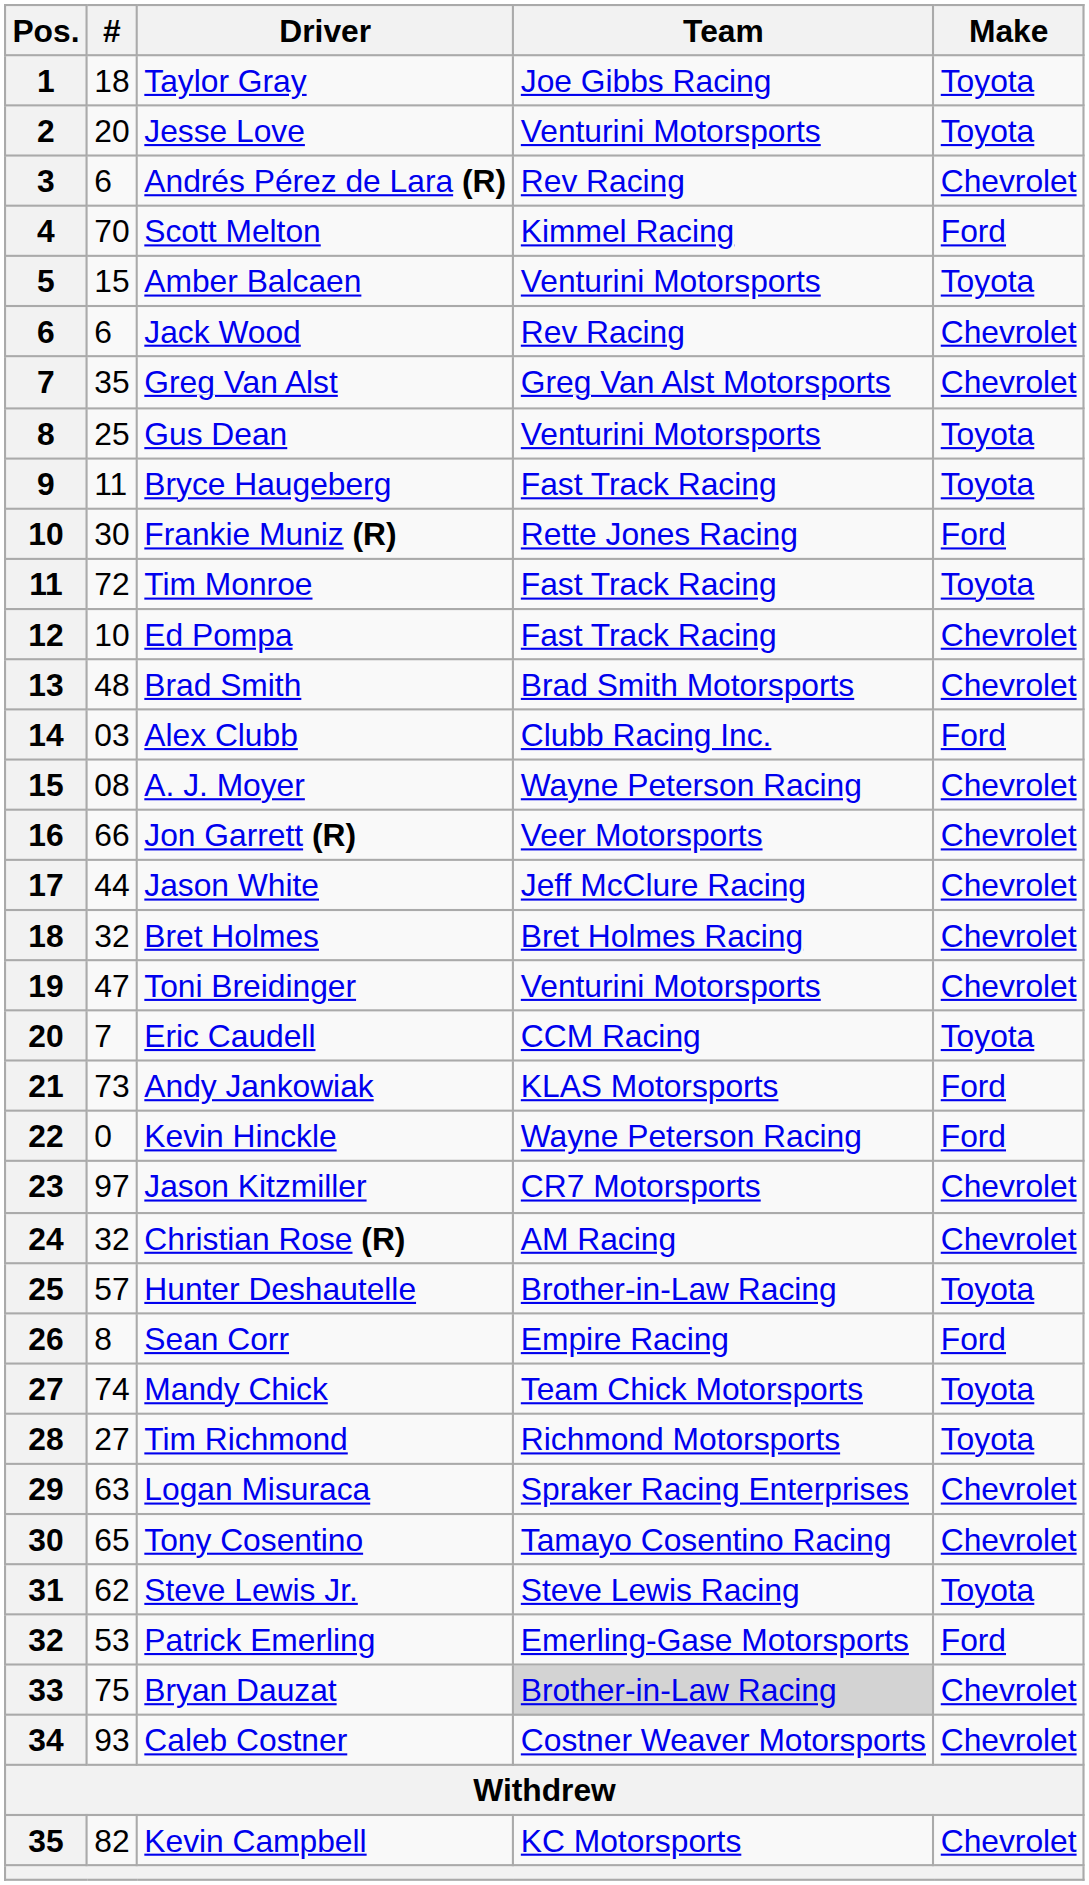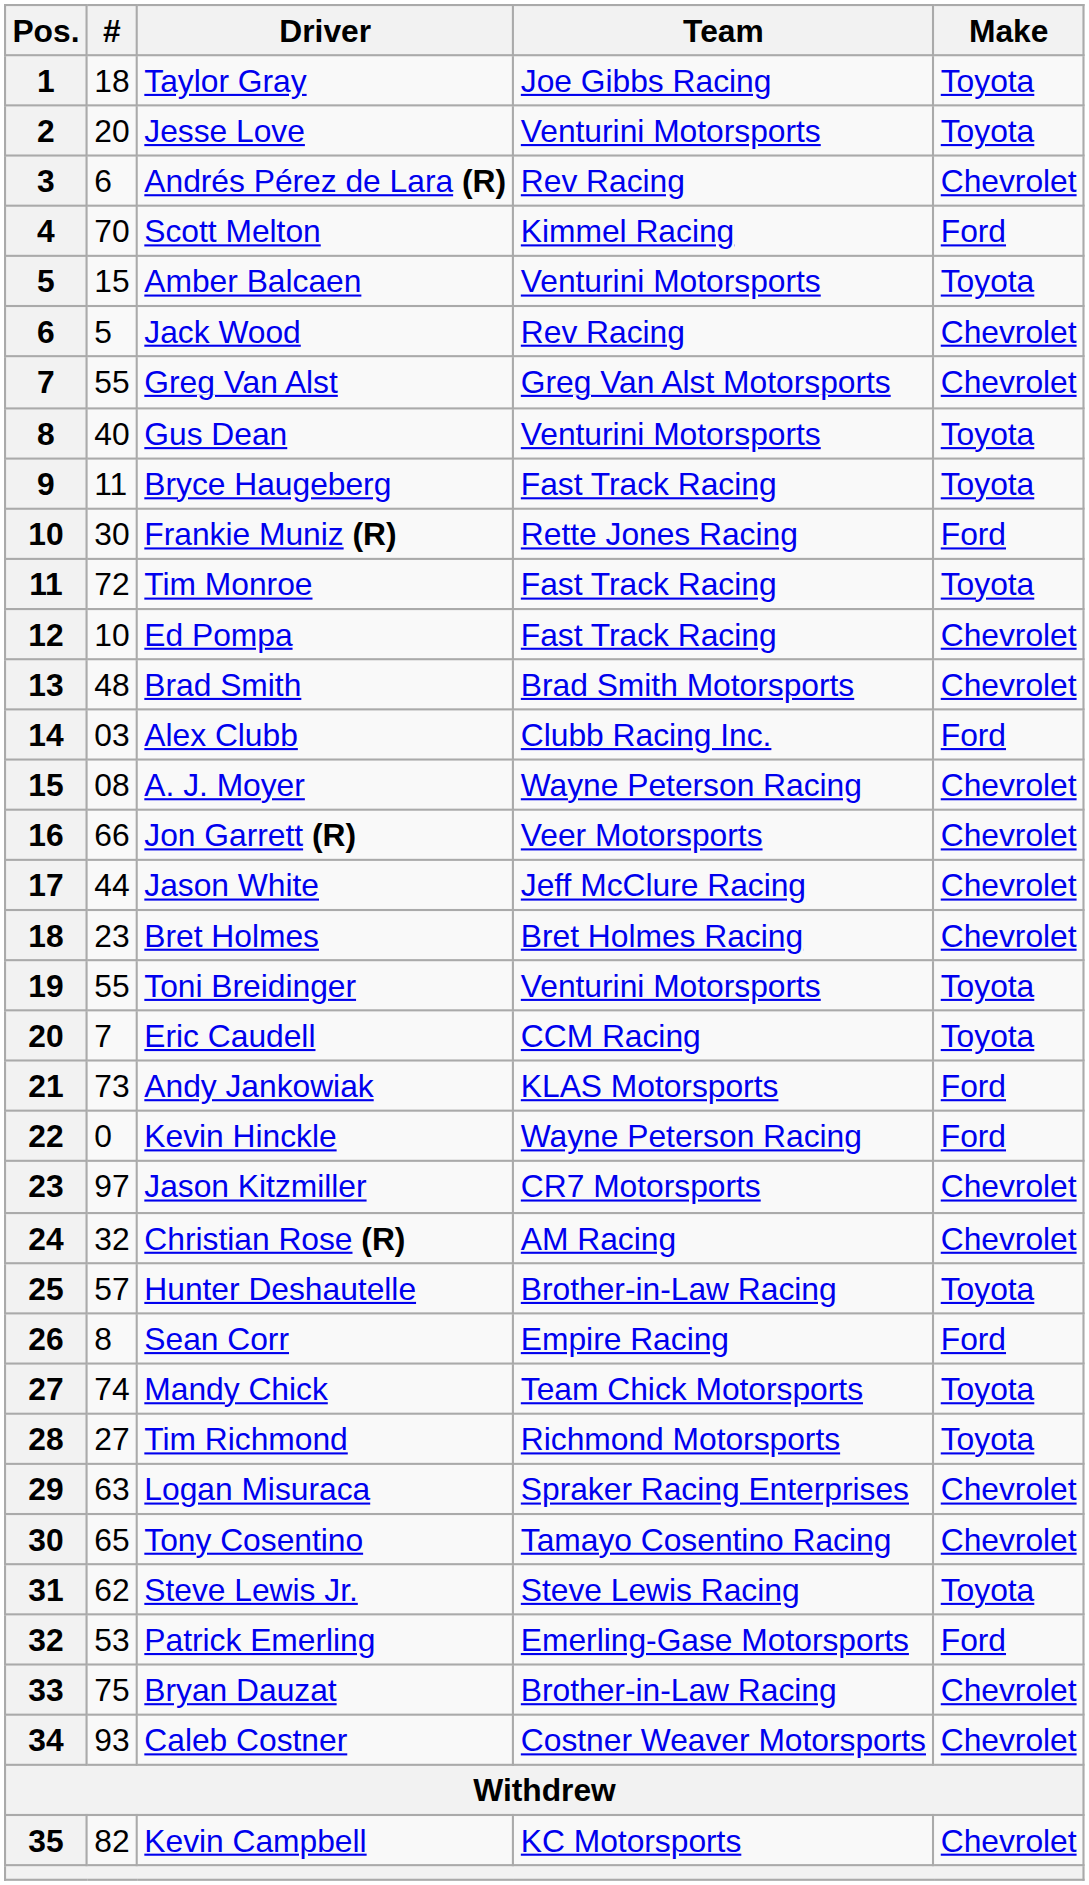 <table class="wikitable" style="font-size:95%">
 <tr>
 <th>Pos.</th>
 <th>#</th>
 <th>Driver</th>
 <th>Team</th>
 <th>Make</th>
 </tr>
 <tr>
 <th>1</th>
 <td>18</td>
 <td><a href='#'>Taylor Gray</a></td>
 <td><a href='#'>Joe Gibbs Racing</a></td>
 <td><a href='#'>Toyota</a></td>
 </tr>
 <tr>
 <th>2</th>
 <td>20</td>
 <td><a href='#'>Jesse Love</a></td>
 <td><a href='#'>Venturini Motorsports</a></td>
 <td><a href='#'>Toyota</a></td>
 </tr>
 <tr>
 <th>3</th>
 <td>6</td>
 <td><a href='#'>Andrés Pérez de Lara</a> <strong>(R)</strong></td>
 <td><a href='#'>Rev Racing</a></td>
 <td><a href='#'>Chevrolet</a></td>
 </tr>
 <tr>
 <th>4</th>
 <td>70</td>
 <td><a href='#'>Scott Melton</a></td>
 <td><a href='#'>Kimmel Racing</a></td>
 <td><a href='#'>Ford</a></td>
 </tr>
 <tr>
 <th>5</th>
 <td>15</td>
 <td><a href='#'>Amber Balcaen</a></td>
 <td><a href='#'>Venturini Motorsports</a></td>
 <td><a href='#'>Toyota</a></td>
 </tr>
 <tr>
 <th>6</th>
-<td>6</td>
+<td>5</td>
 <td><a href='#'>Jack Wood</a></td>
 <td><a href='#'>Rev Racing</a></td>
 <td><a href='#'>Chevrolet</a></td>
 </tr>
 <tr>
 <th>7</th>
-<td>35</td>
+<td>55</td>
 <td><a href='#'>Greg Van Alst</a></td>
 <td><a href='#'>Greg Van Alst Motorsports</a></td>
 <td><a href='#'>Chevrolet</a></td>
 </tr>
 <tr>
 <th>8</th>
-<td>25</td>
+<td>40</td>
 <td><a href='#'>Gus Dean</a></td>
 <td><a href='#'>Venturini Motorsports</a></td>
 <td><a href='#'>Toyota</a></td>
 </tr>
 <tr>
 <th>9</th>
 <td>11</td>
 <td><a href='#'>Bryce Haugeberg</a></td>
 <td><a href='#'>Fast Track Racing</a></td>
 <td><a href='#'>Toyota</a></td>
 </tr>
 <tr>
 <th>10</th>
 <td>30</td>
 <td><a href='#'>Frankie Muniz</a> <strong>(R)</strong></td>
 <td><a href='#'>Rette Jones Racing</a></td>
 <td><a href='#'>Ford</a></td>
 </tr>
 <tr>
 <th>11</th>
 <td>72</td>
 <td><a href='#'>Tim Monroe</a></td>
 <td><a href='#'>Fast Track Racing</a></td>
 <td><a href='#'>Toyota</a></td>
 </tr>
 <tr>
 <th>12</th>
 <td>10</td>
 <td><a href='#'>Ed Pompa</a></td>
 <td><a href='#'>Fast Track Racing</a></td>
 <td><a href='#'>Chevrolet</a></td>
 </tr>
 <tr>
 <th>13</th>
 <td>48</td>
 <td><a href='#'>Brad Smith</a></td>
 <td><a href='#'>Brad Smith Motorsports</a></td>
 <td><a href='#'>Chevrolet</a></td>
 </tr>
 <tr>
 <th>14</th>
 <td>03</td>
 <td><a href='#'>Alex Clubb</a></td>
 <td><a href='#'>Clubb Racing Inc.</a></td>
 <td><a href='#'>Ford</a></td>
 </tr>
 <tr>
 <th>15</th>
 <td>08</td>
 <td><a href='#'>A. J. Moyer</a></td>
 <td><a href='#'>Wayne Peterson Racing</a></td>
 <td><a href='#'>Chevrolet</a></td>
 </tr>
 <tr>
 <th>16</th>
 <td>66</td>
 <td><a href='#'>Jon Garrett</a> <strong>(R)</strong></td>
 <td><a href='#'>Veer Motorsports</a></td>
 <td><a href='#'>Chevrolet</a></td>
 </tr>
 <tr>
 <th>17</th>
 <td>44</td>
 <td><a href='#'>Jason White</a></td>
 <td><a href='#'>Jeff McClure Racing</a></td>
 <td><a href='#'>Chevrolet</a></td>
 </tr>
 <tr>
 <th>18</th>
-<td>32</td>
+<td>23</td>
 <td><a href='#'>Bret Holmes</a></td>
 <td><a href='#'>Bret Holmes Racing</a></td>
 <td><a href='#'>Chevrolet</a></td>
 </tr>
 <tr>
 <th>19</th>
-<td>47</td>
+<td>55</td>
 <td><a href='#'>Toni Breidinger</a></td>
 <td><a href='#'>Venturini Motorsports</a></td>
-<td><a href='#'>Chevrolet</a></td>
+<td><a href='#'>Toyota</a></td>
 </tr>
 <tr>
 <th>20</th>
 <td>7</td>
 <td><a href='#'>Eric Caudell</a></td>
 <td><a href='#'>CCM Racing</a></td>
 <td><a href='#'>Toyota</a></td>
 </tr>
 <tr>
 <th>21</th>
 <td>73</td>
 <td><a href='#'>Andy Jankowiak</a></td>
 <td><a href='#'>KLAS Motorsports</a></td>
 <td><a href='#'>Ford</a></td>
 </tr>
 <tr>
 <th>22</th>
 <td>0</td>
 <td><a href='#'>Kevin Hinckle</a></td>
 <td><a href='#'>Wayne Peterson Racing</a></td>
 <td><a href='#'>Ford</a></td>
 </tr>
 <tr>
 <th>23</th>
 <td>97</td>
 <td><a href='#'>Jason Kitzmiller</a></td>
 <td><a href='#'>CR7 Motorsports</a></td>
 <td><a href='#'>Chevrolet</a></td>
 </tr>
 <tr>
 <th>24</th>
 <td>32</td>
 <td><a href='#'>Christian Rose</a> <strong>(R)</strong></td>
 <td><a href='#'>AM Racing</a></td>
 <td><a href='#'>Chevrolet</a></td>
 </tr>
 <tr>
 <th>25</th>
 <td>57</td>
 <td><a href='#'>Hunter Deshautelle</a></td>
 <td><a href='#'>Brother-in-Law Racing</a></td>
 <td><a href='#'>Toyota</a></td>
 </tr>
 <tr>
 <th>26</th>
 <td>8</td>
 <td><a href='#'>Sean Corr</a></td>
 <td><a href='#'>Empire Racing</a></td>
 <td><a href='#'>Ford</a></td>
 </tr>
 <tr>
 <th>27</th>
 <td>74</td>
 <td><a href='#'>Mandy Chick</a></td>
 <td><a href='#'>Team Chick Motorsports</a></td>
 <td><a href='#'>Toyota</a></td>
 </tr>
 <tr>
 <th>28</th>
 <td>27</td>
 <td><a href='#'>Tim Richmond</a></td>
 <td><a href='#'>Richmond Motorsports</a></td>
 <td><a href='#'>Toyota</a></td>
 </tr>
 <tr>
 <th>29</th>
 <td>63</td>
 <td><a href='#'>Logan Misuraca</a></td>
 <td><a href='#'>Spraker Racing Enterprises</a></td>
 <td><a href='#'>Chevrolet</a></td>
 </tr>
 <tr>
 <th>30</th>
 <td>65</td>
 <td><a href='#'>Tony Cosentino</a></td>
 <td><a href='#'>Tamayo Cosentino Racing</a></td>
 <td><a href='#'>Chevrolet</a></td>
 </tr>
 <tr>
 <th>31</th>
 <td>62</td>
 <td><a href='#'>Steve Lewis Jr.</a></td>
 <td><a href='#'>Steve Lewis Racing</a></td>
 <td><a href='#'>Toyota</a></td>
 </tr>
 <tr>
 <th>32</th>
 <td>53</td>
 <td><a href='#'>Patrick Emerling</a></td>
 <td><a href='#'>Emerling-Gase Motorsports</a></td>
 <td><a href='#'>Ford</a></td>
 </tr>
 <tr>
 <th>33</th>
 <td>75</td>
 <td><a href='#'>Bryan Dauzat</a></td>
-<td style="background: lightgrey;"><a href='#'>Brother-in-Law Racing</a></td>
+<td><a href='#'>Brother-in-Law Racing</a></td>
 <td><a href='#'>Chevrolet</a></td>
 </tr>
 <tr>
 <th>34</th>
 <td>93</td>
 <td><a href='#'>Caleb Costner</a></td>
 <td><a href='#'>Costner Weaver Motorsports</a></td>
 <td><a href='#'>Chevrolet</a></td>
 </tr>
 <tr>
 <th colspan="5">Withdrew</th>
 </tr>
 <tr>
 <th>35</th>
 <td>82</td>
 <td><a href='#'>Kevin Campbell</a></td>
 <td><a href='#'>KC Motorsports</a></td>
 <td><a href='#'>Chevrolet</a></td>
 </tr>
 <tr>
 <th colspan="5"></th>
 </tr>
 </table>
